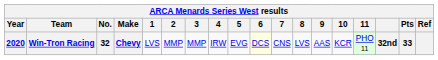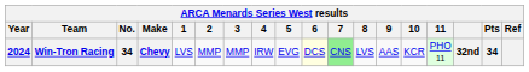 <table class="wikitable" style="text-align:center; font-size:75%">
 <tr>
 <th colspan=18><a href='#'>ARCA Menards Series West</a> results</th>
 </tr>
 <tr>
 <th>Year</th>
 <th>Team</th>
 <th>No.</th>
 <th>Make</th>
 <th>1</th>
 <th>2</th>
 <th>3</th>
 <th>4</th>
 <th>5</th>
 <th>6</th>
 <th>7</th>
 <th>8</th>
 <th>9</th>
 <th>10</th>
 <th>11</th>
 <th></th>
 <th>Pts</th>
 <th>Ref</th>
 </tr>
 <tr>
-<th><a href='#'>2020</a></th>
+<th><a href='#'>2024</a></th>
 <th><a href='#'>Win-Tron Racing</a></th>
-<th>32</th>
+<th>34</th>
 <th><a href='#'>Chevy</a></th>
 <td><a href='#'>LVS</a></td>
 <td><a href='#'>MMP</a></td>
 <td><a href='#'>MMP</a></td>
 <td><a href='#'>IRW</a></td>
 <td><a href='#'>EVG</a></td>
 <td style="background: lightyellow;"><a href='#'>DCS</a></td>
-<td><a href='#'>CNS</a></td>
+<td style="background: lightgreen;"><a href='#'>CNS</a></td>
 <td><a href='#'>LVS</a></td>
 <td><a href='#'>AAS</a></td>
 <td><a href='#'>KCR</a></td>
 <td style="background:#DFFFDF;"><a href='#'>PHO</a><br><small>11</small></td>
 <th>32nd</th>
-<th>33</th>
+<th>34</th>
 <th></th>
 </tr>
 </table>
